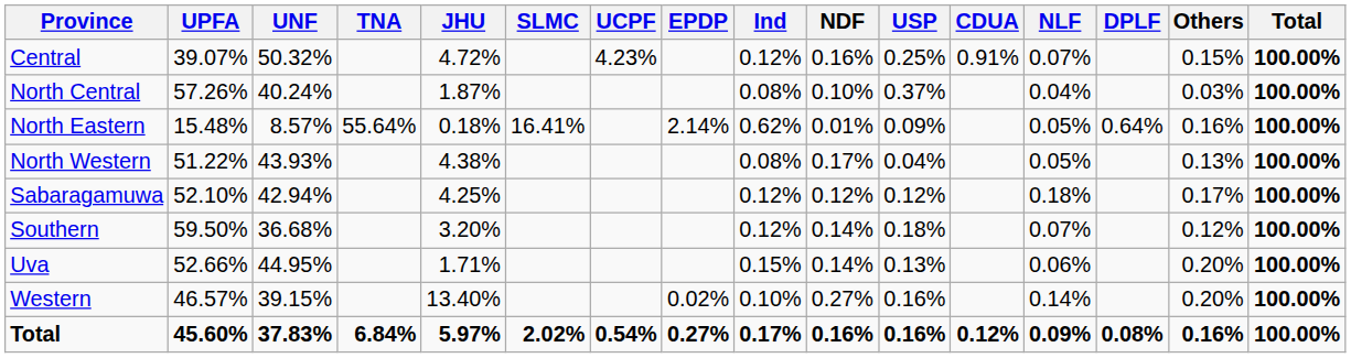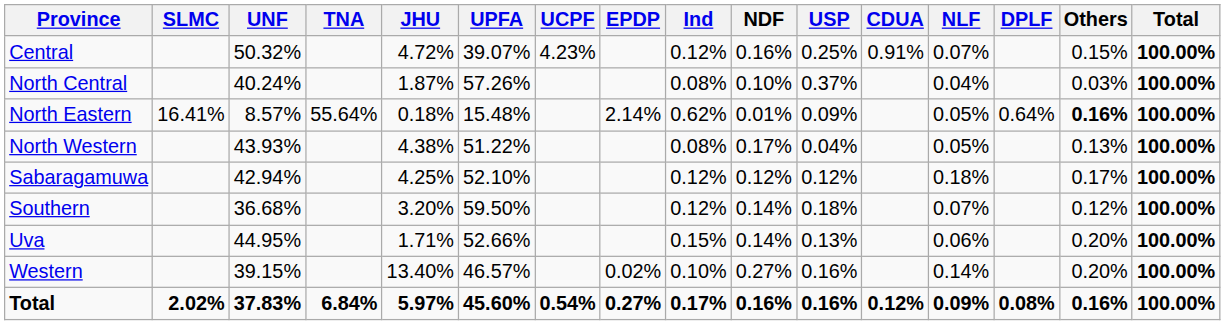 <table class="wikitable sortable" border="1" style="text-align:right;">
 <tr>
 <th><a href='#'>Province</a></th>
-<th><a href='#'>UPFA</a><br></th>
+<th><a href='#'>SLMC</a><br></th>
 <th><a href='#'>UNF</a><br></th>
 <th><a href='#'>TNA</a><br></th>
 <th><a href='#'>JHU</a><br></th>
-<th><a href='#'>SLMC</a><br></th>
+<th><a href='#'>UPFA</a><br></th>
 <th><a href='#'>UCPF</a><br></th>
 <th><a href='#'>EPDP</a><br></th>
 <th><a href='#'>Ind</a><br></th>
 <th>NDF<br></th>
 <th><a href='#'>USP</a><br></th>
 <th><a href='#'>CDUA</a><br></th>
 <th><a href='#'>NLF</a><br></th>
 <th><a href='#'>DPLF</a><br></th>
 <th>Others<br></th>
 <th>Total<br></th>
 </tr>
 <tr>
 <td align=left><a href='#'>Central</a></td>
-<td>39.07%</td>
+<td></td>
 <td>50.32%</td>
 <td></td>
 <td>4.72%</td>
-<td></td>
+<td>39.07%</td>
 <td>4.23%</td>
 <td></td>
 <td>0.12%</td>
 <td>0.16%</td>
 <td>0.25%</td>
 <td>0.91%</td>
 <td>0.07%</td>
 <td></td>
 <td>0.15%</td>
 <td><strong>100.00%</strong></td>
 </tr>
 <tr>
 <td align=left><a href='#'>North Central</a></td>
-<td>57.26%</td>
+<td></td>
 <td>40.24%</td>
 <td></td>
 <td>1.87%</td>
-<td></td>
+<td>57.26%</td>
 <td></td>
 <td></td>
 <td>0.08%</td>
 <td>0.10%</td>
 <td>0.37%</td>
 <td></td>
 <td>0.04%</td>
 <td></td>
 <td>0.03%</td>
 <td><strong>100.00%</strong></td>
 </tr>
 <tr>
 <td align=left><a href='#'>North Eastern</a></td>
-<td>15.48%</td>
+<td>16.41%</td>
 <td>8.57%</td>
 <td>55.64%</td>
 <td>0.18%</td>
-<td>16.41%</td>
+<td>15.48%</td>
 <td></td>
 <td>2.14%</td>
 <td>0.62%</td>
 <td>0.01%</td>
 <td>0.09%</td>
 <td></td>
 <td>0.05%</td>
 <td>0.64%</td>
-<td>0.16%</td>
+<td><strong>0.16%</strong></td>
 <td><strong>100.00%</strong></td>
 </tr>
 <tr>
 <td align=left><a href='#'>North Western</a></td>
-<td>51.22%</td>
+<td></td>
 <td>43.93%</td>
 <td></td>
 <td>4.38%</td>
-<td></td>
+<td>51.22%</td>
 <td></td>
 <td></td>
 <td>0.08%</td>
 <td>0.17%</td>
 <td>0.04%</td>
 <td></td>
 <td>0.05%</td>
 <td></td>
 <td>0.13%</td>
 <td><strong>100.00%</strong></td>
 </tr>
 <tr>
 <td align=left><a href='#'>Sabaragamuwa</a></td>
-<td>52.10%</td>
+<td></td>
 <td>42.94%</td>
 <td></td>
 <td>4.25%</td>
-<td></td>
+<td>52.10%</td>
 <td></td>
 <td></td>
 <td>0.12%</td>
 <td>0.12%</td>
 <td>0.12%</td>
 <td></td>
 <td>0.18%</td>
 <td></td>
 <td>0.17%</td>
 <td><strong>100.00%</strong></td>
 </tr>
 <tr>
 <td align=left><a href='#'>Southern</a></td>
-<td>59.50%</td>
+<td></td>
 <td>36.68%</td>
 <td></td>
 <td>3.20%</td>
-<td></td>
+<td>59.50%</td>
 <td></td>
 <td></td>
 <td>0.12%</td>
 <td>0.14%</td>
 <td>0.18%</td>
 <td></td>
 <td>0.07%</td>
 <td></td>
 <td>0.12%</td>
 <td><strong>100.00%</strong></td>
 </tr>
 <tr>
 <td align=left><a href='#'>Uva</a></td>
-<td>52.66%</td>
+<td></td>
 <td>44.95%</td>
 <td></td>
 <td>1.71%</td>
-<td></td>
+<td>52.66%</td>
 <td></td>
 <td></td>
 <td>0.15%</td>
 <td>0.14%</td>
 <td>0.13%</td>
 <td></td>
 <td>0.06%</td>
 <td></td>
 <td>0.20%</td>
 <td><strong>100.00%</strong></td>
 </tr>
 <tr>
 <td align=left><a href='#'>Western</a></td>
-<td>46.57%</td>
+<td></td>
 <td>39.15%</td>
 <td></td>
 <td>13.40%</td>
-<td></td>
+<td>46.57%</td>
 <td></td>
 <td>0.02%</td>
 <td>0.10%</td>
 <td>0.27%</td>
 <td>0.16%</td>
 <td></td>
 <td>0.14%</td>
 <td></td>
 <td>0.20%</td>
 <td><strong>100.00%</strong></td>
 </tr>
 <tr class="sortbottom">
 <td align=left><strong>Total</strong></td>
-<td><strong>45.60%</strong></td>
+<td><strong>2.02%</strong></td>
 <td><strong>37.83%</strong></td>
 <td><strong>6.84%</strong></td>
 <td><strong>5.97%</strong></td>
-<td><strong>2.02%</strong></td>
+<td><strong>45.60%</strong></td>
 <td><strong>0.54%</strong></td>
 <td><strong>0.27%</strong></td>
 <td><strong>0.17%</strong></td>
 <td><strong>0.16%</strong></td>
 <td><strong>0.16%</strong></td>
 <td><strong>0.12%</strong></td>
 <td><strong>0.09%</strong></td>
 <td><strong>0.08%</strong></td>
 <td><strong>0.16%</strong></td>
 <td><strong>100.00%</strong></td>
 </tr>
 </table>
